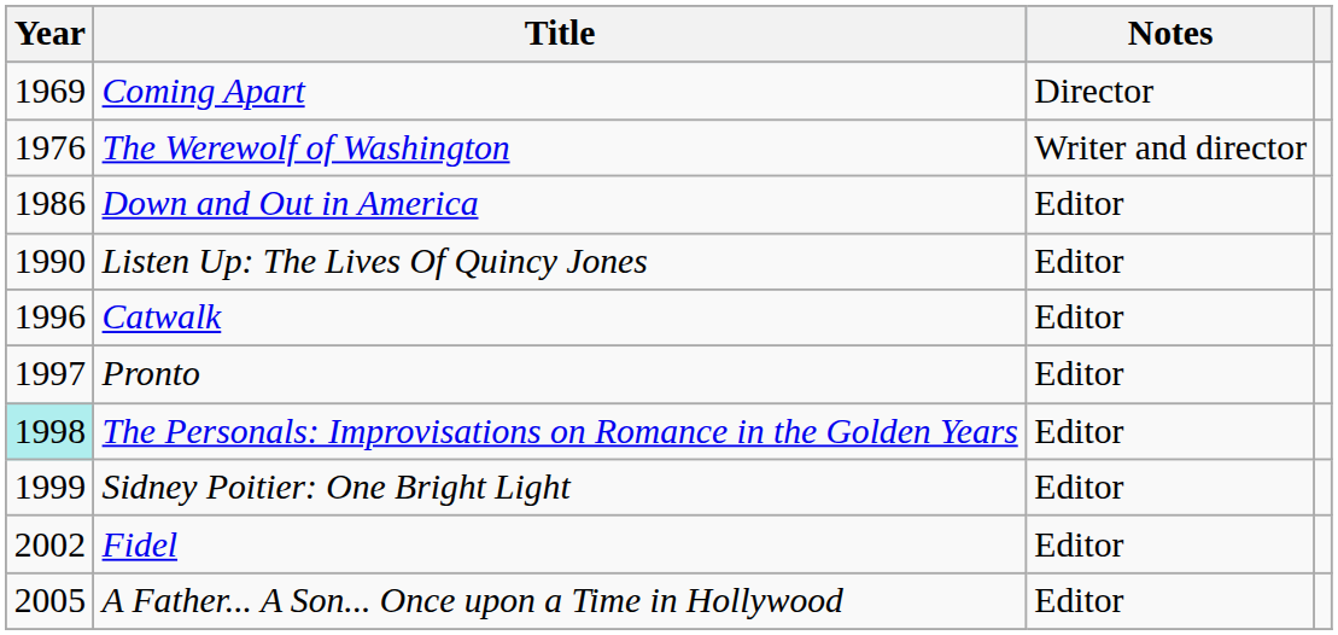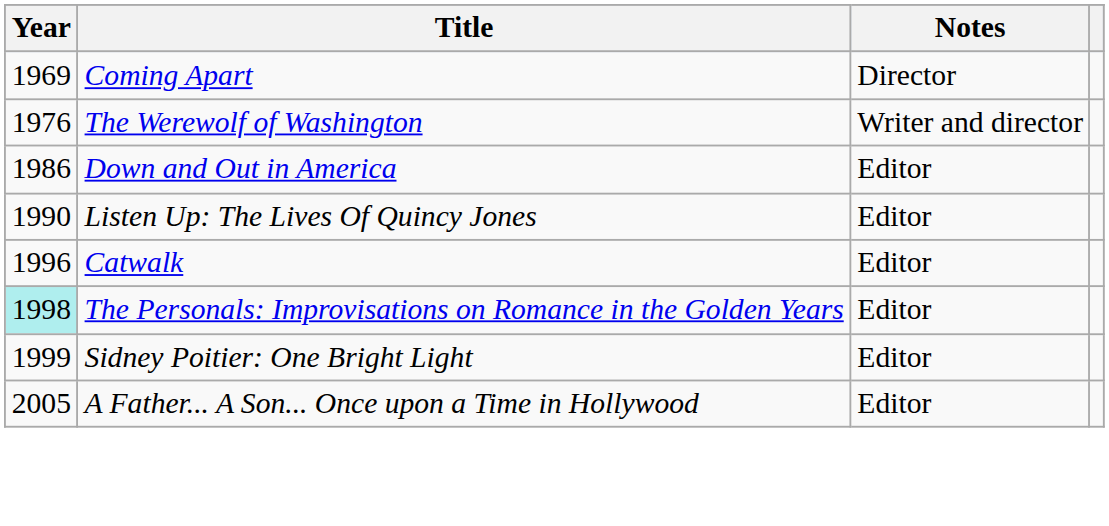 <table class="wikitable">
 <tr style="background:#b0c4de; text-align:center;">
 <th>Year</th>
 <th>Title</th>
 <th>Notes</th>
 <th></th>
 </tr>
 <tr>
 <td>1969</td>
 <td><em><a href='#'>Coming Apart</a></em></td>
 <td>Director</td>
 <td></td>
 </tr>
 <tr>
 <td>1976</td>
 <td><em><a href='#'>The Werewolf of Washington</a></em></td>
 <td>Writer and director</td>
 <td></td>
 </tr>
 <tr>
 <td>1986</td>
 <td><em><a href='#'>Down and Out in America</a></em></td>
 <td>Editor</td>
 <td></td>
 </tr>
 <tr>
 <td>1990</td>
 <td><em>Listen Up: The Lives Of Quincy Jones</em></td>
 <td>Editor</td>
 <td></td>
 </tr>
 <tr>
 <td>1996</td>
 <td><em><a href='#'>Catwalk</a></em></td>
 <td>Editor</td>
 <td></td>
 </tr>
 <tr>
-<td>1997</td>
-<td><em>Pronto</em></td>
-<td>Editor</td>
-<td></td>
-</tr>
-<tr>
 <td style="background: paleturquoise;">1998</td>
 <td><em><a href='#'>The Personals: Improvisations on Romance in the Golden Years</a></em></td>
 <td>Editor</td>
 <td></td>
 </tr>
 <tr>
 <td>1999</td>
 <td><em>Sidney Poitier: One Bright Light</em></td>
 <td>Editor</td>
 <td></td>
 </tr>
 <tr>
-<td>2002</td>
-<td><em><a href='#'>Fidel</a></em></td>
-<td>Editor</td>
-<td></td>
-</tr>
-<tr>
 <td>2005</td>
 <td><em>A Father... A Son... Once upon a Time in Hollywood</em></td>
 <td>Editor</td>
 <td></td>
 </tr>
 </table>
